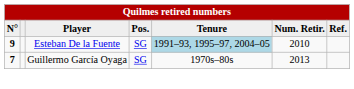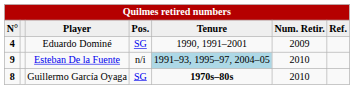 <table class="wikitable" style="text-align:center">
 <tr>
 <td colspan=7 style= "background: #B50000; color: #ffffff"><strong>Quilmes retired numbers</strong></td>
 </tr>
 <tr>
 <th style="background: #efefef; color: #000000">N°</th>
 <th style="background: #efefef; color: #000000"></th>
 <th style="background: #efefef; color: #000000">Player</th>
 <th style="background: #efefef; color: #000000">Pos.</th>
 <th style="background: #efefef; color: #000000">Tenure</th>
 <th style="background: #efefef; color: #000000">Num. Retir.</th>
 <th style="background: #efefef; color: #000000">Ref.</th>
 </tr>
 <tr>
+<td><strong>4</strong></td>
+<td></td>
+<td>Eduardo Dominé</td>
+<td><a href='#'>SG</a></td>
+<td>1990, 1991–2001</td>
+<td>2009</td>
+<td></td>
+</tr>
+<tr>
 <td><strong>9</strong></td>
 <td></td>
 <td><a href='#'>Esteban De la Fuente</a></td>
-<td><a href='#'>SG</a></td>
+<td>n/i</td>
 <td style="background: lightblue;">1991–93, 1995–97, 2004–05</td>
 <td>2010</td>
 <td></td>
 </tr>
 <tr>
-<td><strong>7</strong></td>
+<td><strong>8</strong></td>
 <td></td>
 <td>Guillermo García Oyaga</td>
 <td><a href='#'>SG</a></td>
-<td>1970s–80s</td>
-<td>2013</td>
+<td><strong>1970s–80s</strong></td>
+<td>2010</td>
 <td></td>
 </tr>
 </table>
